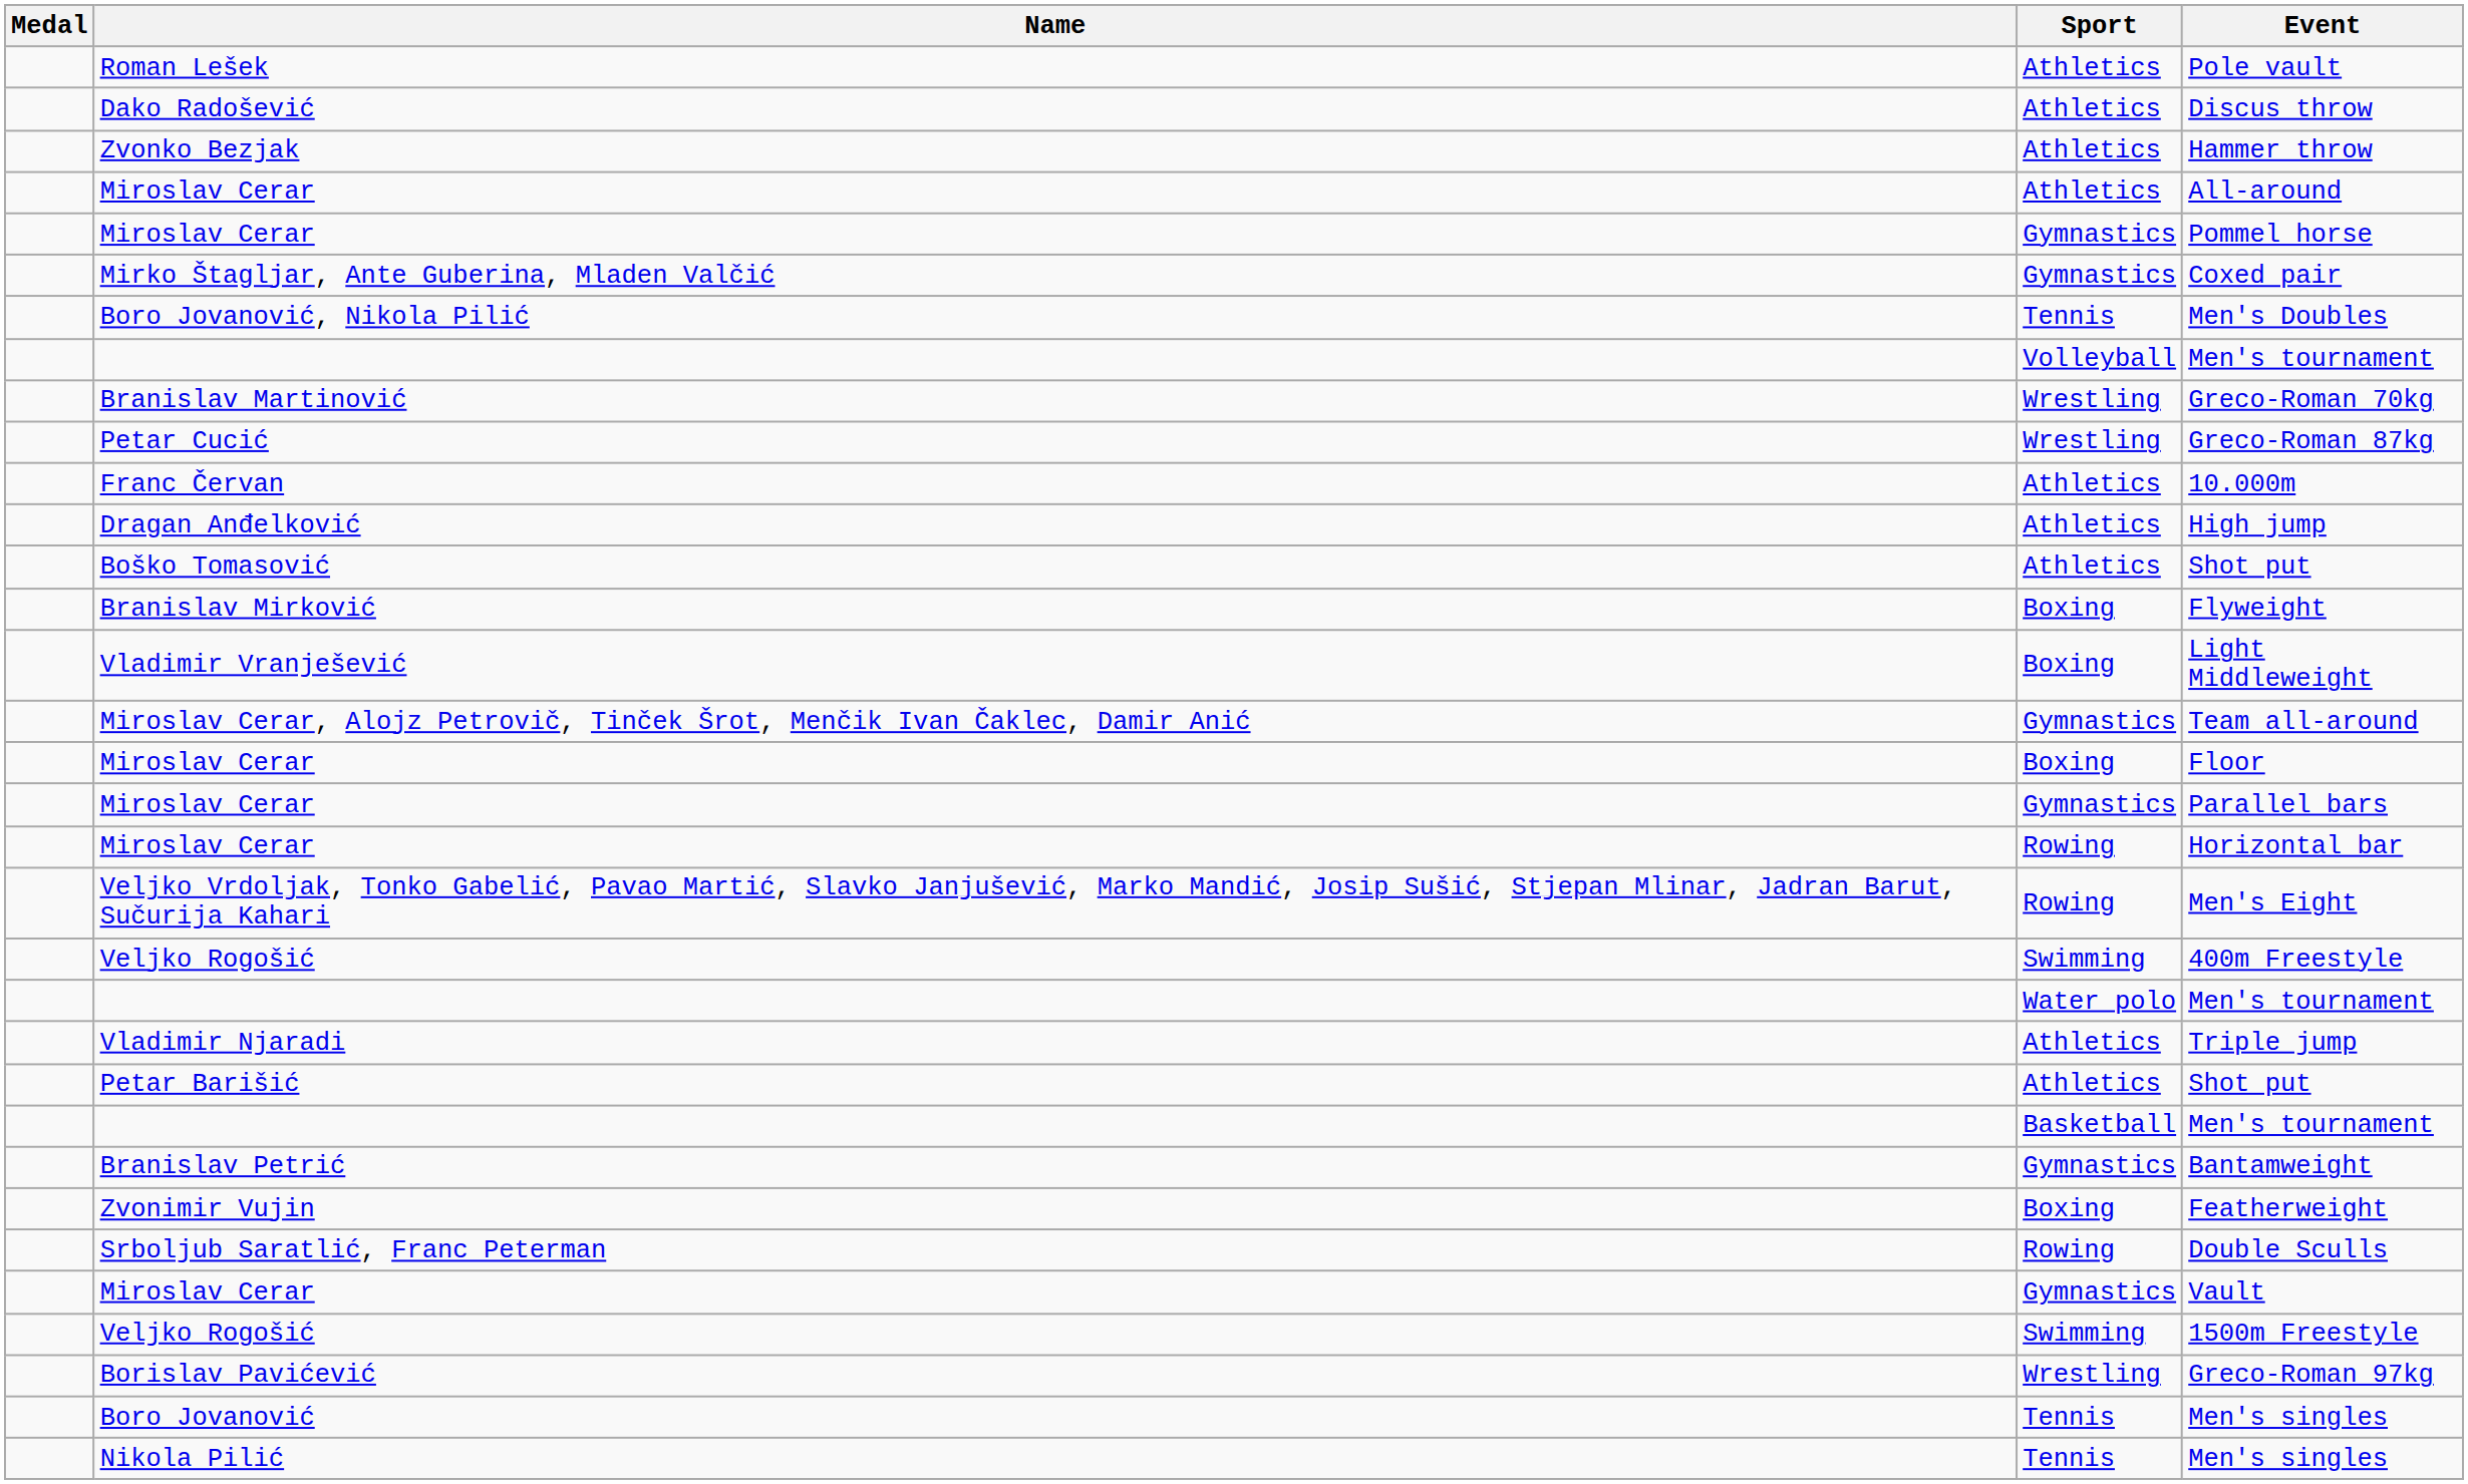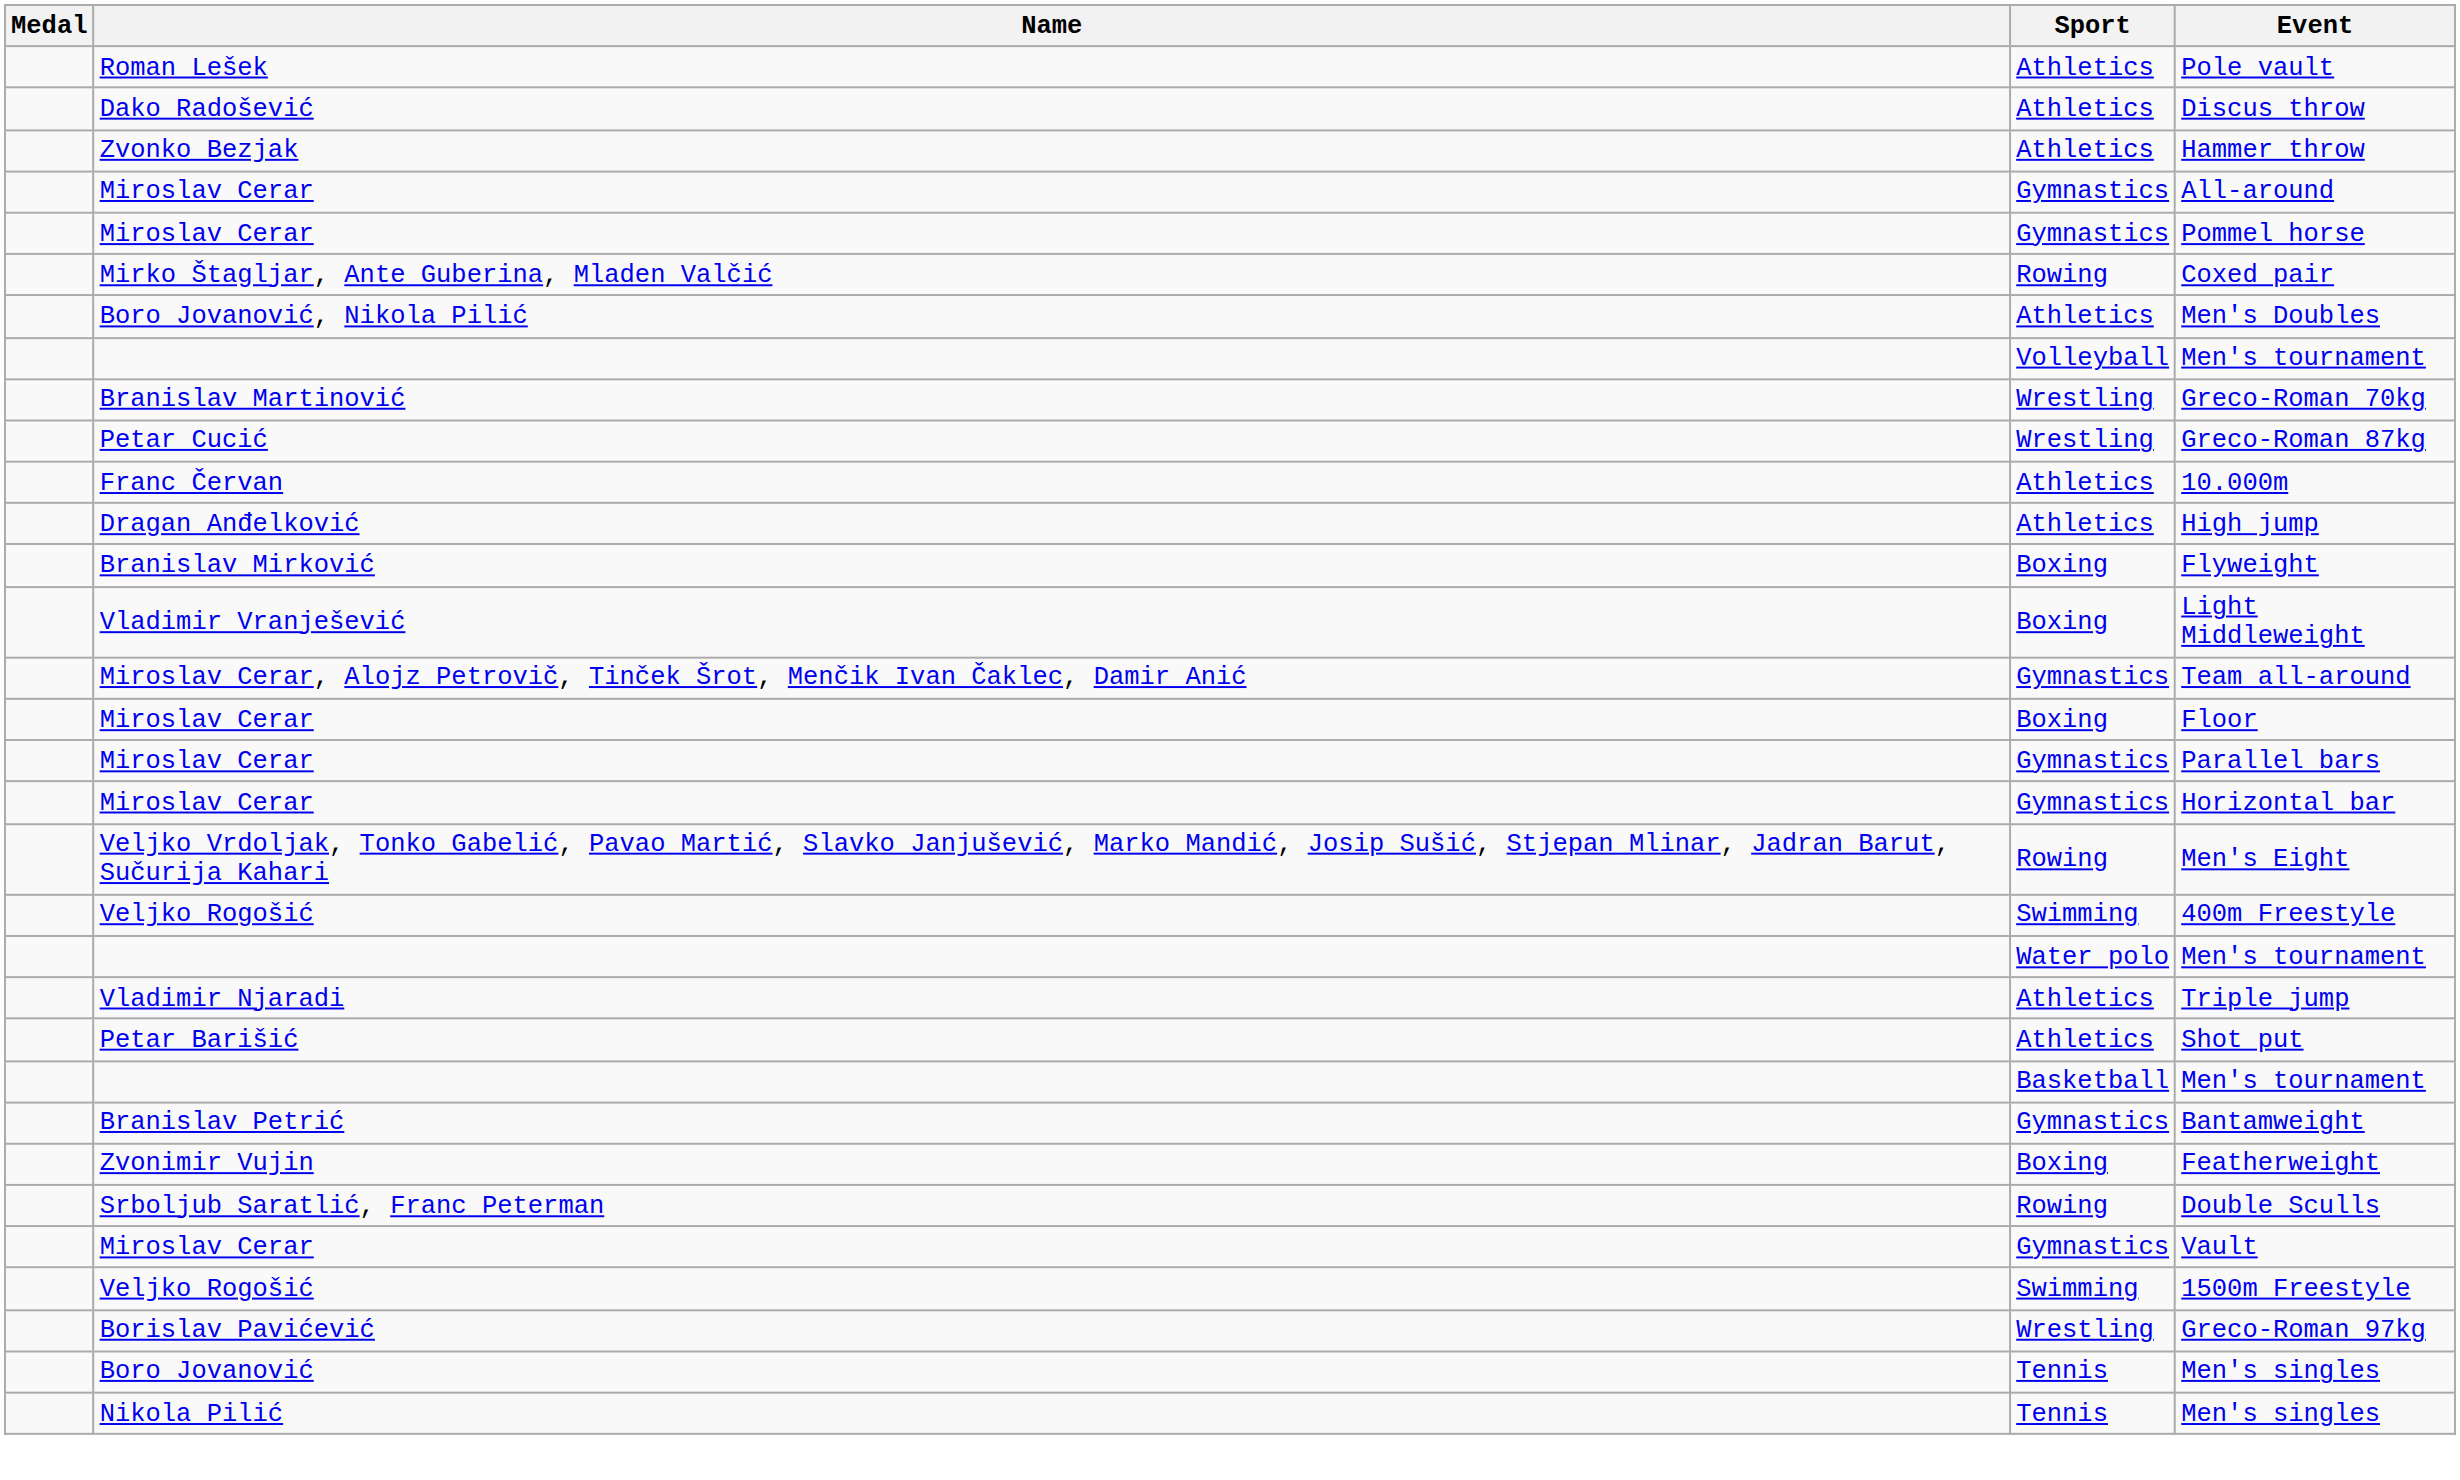 <table class="wikitable sortable">
 <tr>
 <th>Medal</th>
 <th>Name</th>
 <th>Sport</th>
 <th>Event</th>
 </tr>
 <tr>
 <td></td>
 <td><a href='#'>Roman Lešek</a></td>
 <td> <a href='#'>Athletics</a></td>
 <td><a href='#'>Pole vault</a></td>
 </tr>
 <tr>
 <td></td>
 <td><a href='#'>Dako Radošević</a></td>
 <td> <a href='#'>Athletics</a></td>
 <td><a href='#'>Discus throw</a></td>
 </tr>
 <tr>
 <td></td>
 <td><a href='#'>Zvonko Bezjak</a></td>
 <td> <a href='#'>Athletics</a></td>
 <td><a href='#'>Hammer throw</a></td>
 </tr>
 <tr>
 <td></td>
 <td><a href='#'>Miroslav Cerar</a></td>
-<td> <a href='#'>Athletics</a></td>
+<td> <a href='#'>Gymnastics</a></td>
 <td><a href='#'>All-around</a></td>
 </tr>
 <tr>
 <td></td>
 <td><a href='#'>Miroslav Cerar</a></td>
 <td> <a href='#'>Gymnastics</a></td>
 <td><a href='#'>Pommel horse</a></td>
 </tr>
 <tr>
 <td></td>
 <td><a href='#'>Mirko Štagljar</a>, <a href='#'>Ante Guberina</a>, <a href='#'>Mladen Valčić</a></td>
-<td> <a href='#'>Gymnastics</a></td>
+<td> <a href='#'>Rowing</a></td>
 <td><a href='#'>Coxed pair</a></td>
 </tr>
 <tr>
 <td></td>
 <td><a href='#'>Boro Jovanović</a>, <a href='#'>Nikola Pilić</a></td>
-<td> <a href='#'>Tennis</a></td>
+<td> <a href='#'>Athletics</a></td>
 <td><a href='#'>Men's Doubles</a></td>
 </tr>
 <tr>
 <td></td>
 <td><br></td>
 <td> <a href='#'>Volleyball</a></td>
 <td><a href='#'>Men's tournament</a></td>
 </tr>
 <tr>
 <td></td>
 <td><a href='#'>Branislav Martinović</a></td>
 <td> <a href='#'>Wrestling</a></td>
 <td><a href='#'>Greco-Roman 70kg</a></td>
 </tr>
 <tr>
 <td></td>
 <td><a href='#'>Petar Cucić</a></td>
 <td> <a href='#'>Wrestling</a></td>
 <td><a href='#'>Greco-Roman 87kg</a></td>
 </tr>
 <tr>
 <td></td>
 <td><a href='#'>Franc Červan</a></td>
 <td> <a href='#'>Athletics</a></td>
 <td><a href='#'>10.000m</a></td>
 </tr>
 <tr>
 <td></td>
 <td><a href='#'>Dragan Anđelković</a></td>
 <td> <a href='#'>Athletics</a></td>
 <td><a href='#'>High jump</a></td>
 </tr>
 <tr>
 <td></td>
-<td><a href='#'>Boško Tomasović</a></td>
-<td> <a href='#'>Athletics</a></td>
-<td><a href='#'>Shot put</a></td>
-</tr>
-<tr>
-<td></td>
 <td><a href='#'>Branislav Mirković</a></td>
 <td> <a href='#'>Boxing</a></td>
 <td><a href='#'>Flyweight</a></td>
 </tr>
 <tr>
 <td></td>
 <td><a href='#'>Vladimir Vranješević</a></td>
 <td> <a href='#'>Boxing</a></td>
 <td><a href='#'>Light Middleweight</a></td>
 </tr>
 <tr>
 <td></td>
 <td><a href='#'>Miroslav Cerar</a>, <a href='#'>Alojz Petrovič</a>, <a href='#'>Tinček Šrot</a>, <a href='#'>Menčik Ivan Čaklec</a>, <a href='#'>Damir Anić</a></td>
 <td> <a href='#'>Gymnastics</a></td>
 <td><a href='#'>Team all-around</a></td>
 </tr>
 <tr>
 <td></td>
 <td><a href='#'>Miroslav Cerar</a></td>
 <td> <a href='#'>Boxing</a></td>
 <td><a href='#'>Floor</a></td>
 </tr>
 <tr>
 <td></td>
 <td><a href='#'>Miroslav Cerar</a></td>
 <td> <a href='#'>Gymnastics</a></td>
 <td><a href='#'>Parallel bars</a></td>
 </tr>
 <tr>
 <td></td>
 <td><a href='#'>Miroslav Cerar</a></td>
-<td> <a href='#'>Rowing</a></td>
+<td> <a href='#'>Gymnastics</a></td>
 <td><a href='#'>Horizontal bar</a></td>
 </tr>
 <tr>
 <td></td>
 <td><a href='#'>Veljko Vrdoljak</a>, <a href='#'>Tonko Gabelić</a>, <a href='#'>Pavao Martić</a>, <a href='#'>Slavko Janjušević</a>, <a href='#'>Marko Mandić</a>, <a href='#'>Josip Sušić</a>, <a href='#'>Stjepan Mlinar</a>, <a href='#'>Jadran Barut</a>, <a href='#'>Sučurija Kahari</a></td>
 <td> <a href='#'>Rowing</a></td>
 <td><a href='#'>Men's Eight</a></td>
 </tr>
 <tr>
 <td></td>
 <td><a href='#'>Veljko Rogošić</a></td>
 <td> <a href='#'>Swimming</a></td>
 <td><a href='#'>400m Freestyle</a></td>
 </tr>
 <tr>
 <td></td>
 <td><br></td>
 <td> <a href='#'>Water polo</a></td>
 <td><a href='#'>Men's tournament</a></td>
 </tr>
 <tr>
 <td></td>
 <td><a href='#'>Vladimir Njaradi</a></td>
 <td> <a href='#'>Athletics</a></td>
 <td><a href='#'>Triple jump</a></td>
 </tr>
 <tr>
 <td></td>
 <td><a href='#'>Petar Barišić</a></td>
 <td> <a href='#'>Athletics</a></td>
 <td><a href='#'>Shot put</a></td>
 </tr>
 <tr>
 <td></td>
 <td><br></td>
 <td> <a href='#'>Basketball</a></td>
 <td><a href='#'>Men's tournament</a></td>
 </tr>
 <tr>
 <td></td>
 <td><a href='#'>Branislav Petrić</a></td>
 <td> <a href='#'>Gymnastics</a></td>
 <td><a href='#'>Bantamweight</a></td>
 </tr>
 <tr>
 <td></td>
 <td><a href='#'>Zvonimir Vujin</a></td>
 <td> <a href='#'>Boxing</a></td>
 <td><a href='#'>Featherweight</a></td>
 </tr>
 <tr>
 <td></td>
 <td><a href='#'>Srboljub Saratlić</a>, <a href='#'>Franc Peterman</a></td>
 <td> <a href='#'>Rowing</a></td>
 <td><a href='#'>Double Sculls</a></td>
 </tr>
 <tr>
 <td></td>
 <td><a href='#'>Miroslav Cerar</a></td>
 <td> <a href='#'>Gymnastics</a></td>
 <td><a href='#'>Vault</a></td>
 </tr>
 <tr>
 <td></td>
 <td><a href='#'>Veljko Rogošić</a></td>
 <td> <a href='#'>Swimming</a></td>
 <td><a href='#'>1500m Freestyle</a></td>
 </tr>
 <tr>
 <td></td>
 <td><a href='#'>Borislav Pavićević</a></td>
 <td> <a href='#'>Wrestling</a></td>
 <td><a href='#'>Greco-Roman 97kg</a></td>
 </tr>
 <tr>
 <td></td>
 <td><a href='#'>Boro Jovanović</a></td>
 <td> <a href='#'>Tennis</a></td>
 <td><a href='#'>Men's singles</a></td>
 </tr>
 <tr>
 <td></td>
 <td><a href='#'>Nikola Pilić</a></td>
 <td> <a href='#'>Tennis</a></td>
 <td><a href='#'>Men's singles</a></td>
 </tr>
 </table>
